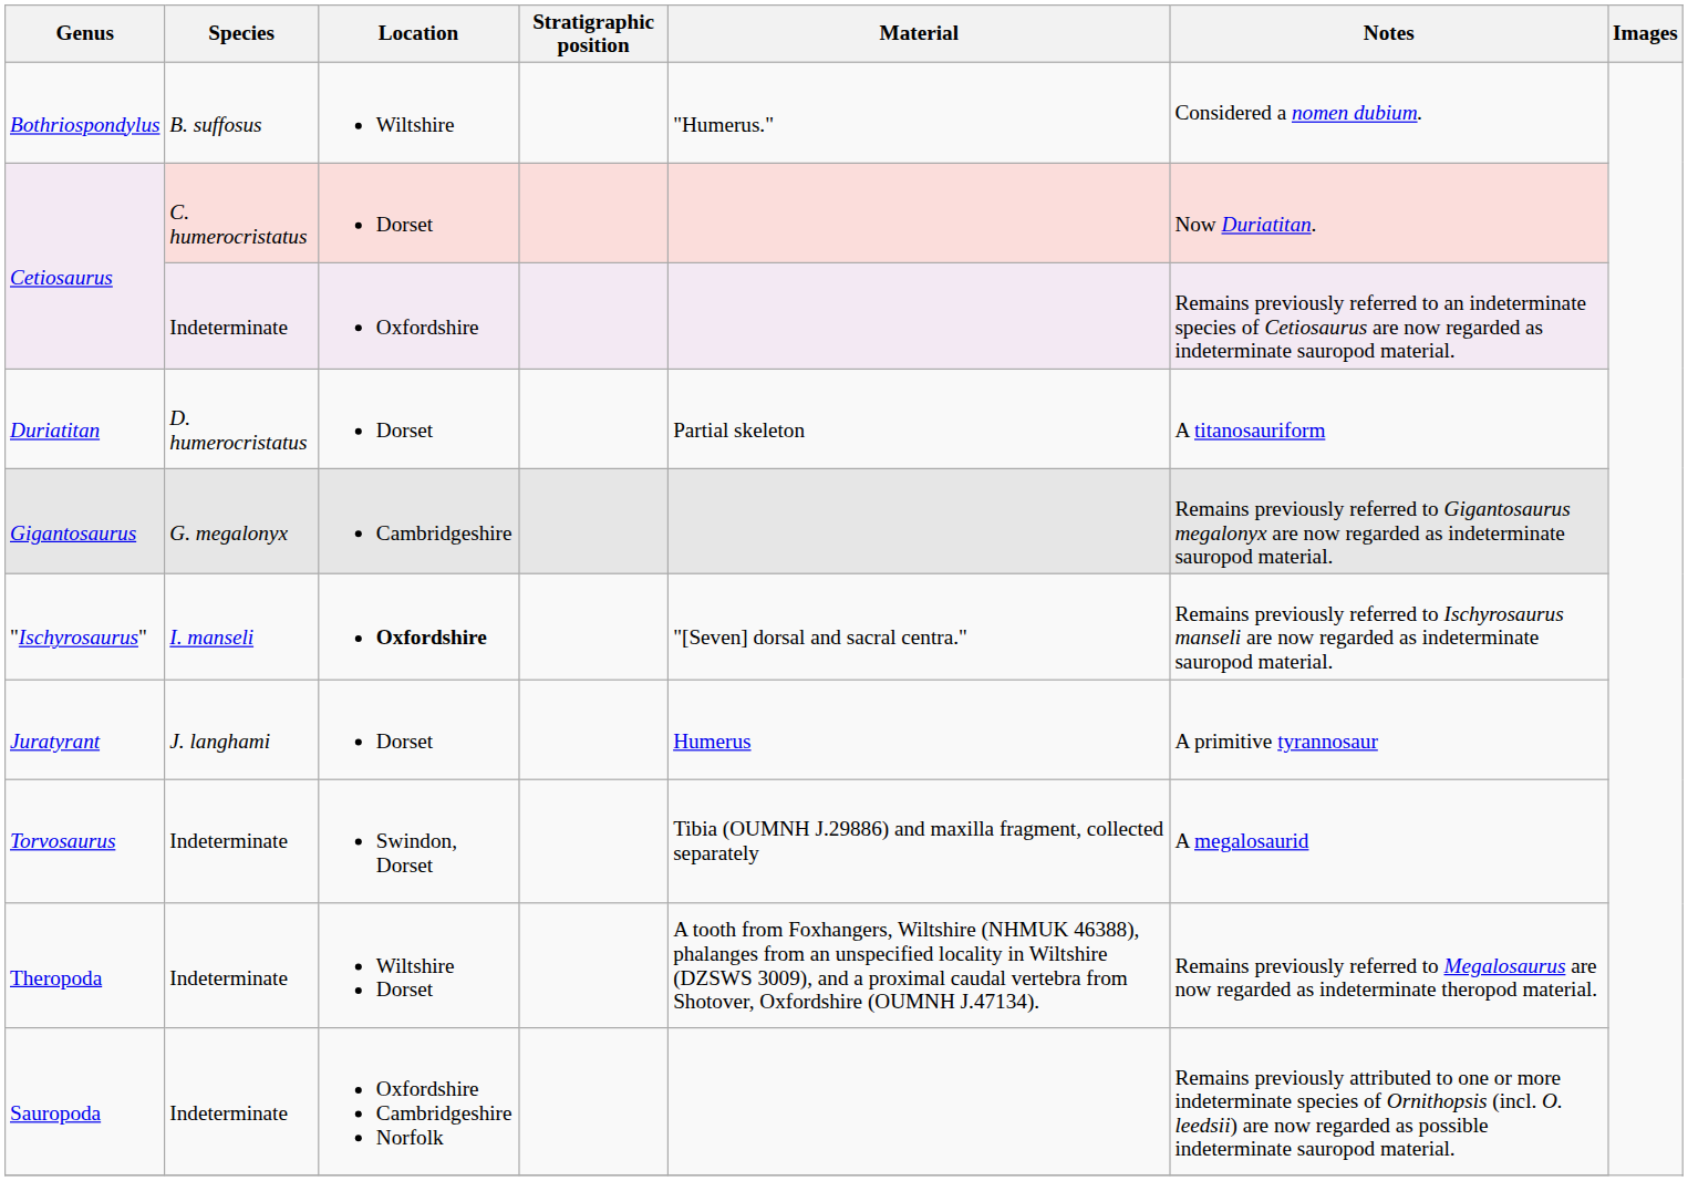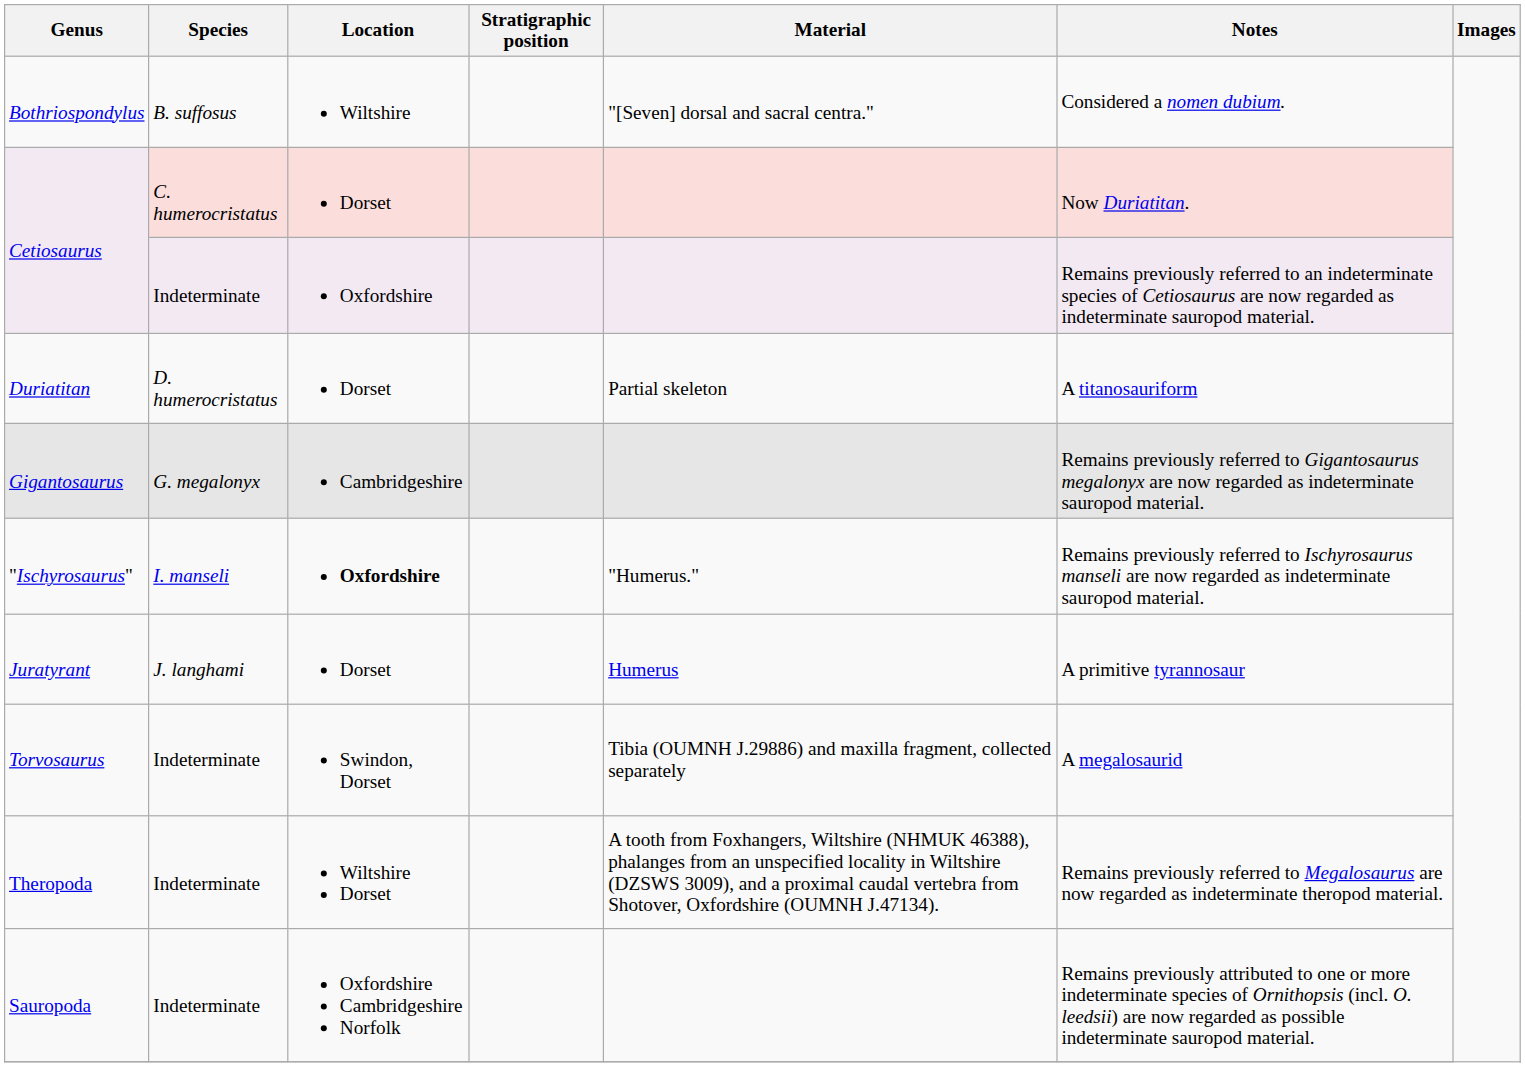 <table class="wikitable" align="center" width="100%">
 <tr>
 <th>Genus</th>
 <th>Species</th>
 <th>Location</th>
 <th>Stratigraphic position</th>
 <th>Material</th>
 <th>Notes</th>
 <th>Images</th>
 </tr>
 <tr>
 <td><br><em><a href='#'>Bothriospondylus</a></em></td>
 <td><br><em>B. suffosus</em></td>
 <td><br><ul><li>Wiltshire</li></ul></td>
 <td></td>
-<td><br>"Humerus."</td>
+<td><br>"[Seven] dorsal and sacral centra."</td>
 <td>Considered a <em><a href='#'>nomen dubium</a>.</em></td>
 <td rowspan="101"><br></td>
 </tr>
 <tr>
 <td rowspan="2" style="background:#f3e9f3;"><br><em><a href='#'>Cetiosaurus</a></em></td>
 <td style="background:#fbdddb;"><br><em>C. humerocristatus</em></td>
 <td style="background:#fbdddb;"><br><ul><li>Dorset</li></ul></td>
 <td style="background:#fbdddb;"></td>
 <td style="background:#fbdddb;"></td>
 <td style="background:#fbdddb;"><br>Now <em><a href='#'>Duriatitan</a></em>.</td>
 </tr>
 <tr>
 <td style="background:#f3e9f3;"><br>Indeterminate</td>
 <td style="background:#f3e9f3;"><br><ul><li>Oxfordshire</li></ul></td>
 <td style="background:#f3e9f3;"></td>
 <td style="background:#f3e9f3;"></td>
 <td style="background:#f3e9f3;"><br>Remains previously referred to an indeterminate species of <em>Cetiosaurus</em> are now regarded as indeterminate sauropod material.</td>
 </tr>
 <tr>
 <td><br><em><a href='#'>Duriatitan</a></em></td>
 <td><br><em>D. humerocristatus</em></td>
 <td><br><ul><li>Dorset</li></ul></td>
 <td></td>
 <td><br>Partial skeleton</td>
 <td><br>A <a href='#'>titanosauriform</a></td>
 </tr>
 <tr>
 <td style="background:#E6E6E6;"><br><em><a href='#'>Gigantosaurus</a></em></td>
 <td style="background:#E6E6E6;"><br><em>G. megalonyx</em></td>
 <td style="background:#E6E6E6;"><br><ul><li>Cambridgeshire</li></ul></td>
 <td style="background:#E6E6E6;"></td>
 <td style="background:#E6E6E6;"></td>
 <td style="background:#E6E6E6;"><br>Remains previously referred to <em>Gigantosaurus megalonyx</em> are now regarded as indeterminate sauropod material.</td>
 </tr>
 <tr>
 <td><br>"<em><a href='#'>Ischyrosaurus</a></em>"</td>
 <td><br><em><a href='#'>I. manseli</a></em></td>
 <td><strong><br><ul><li>Oxfordshire</li></ul></strong></td>
 <td></td>
-<td><br>"[Seven] dorsal and sacral centra."</td>
+<td><br>"Humerus."</td>
 <td><br>Remains previously referred to <em>Ischyrosaurus manseli</em> are now regarded as indeterminate sauropod material.</td>
 </tr>
 <tr>
 <td><br><em><a href='#'>Juratyrant</a></em></td>
 <td><br><em>J. langhami</em></td>
 <td><br><ul><li>Dorset</li></ul></td>
 <td></td>
 <td><br><a href='#'>Humerus</a></td>
 <td><br>A primitive <a href='#'>tyrannosaur</a></td>
 </tr>
 <tr>
 <td><em><a href='#'>Torvosaurus</a></em></td>
 <td>Indeterminate</td>
 <td><br><ul><li>Swindon, Dorset</li></ul></td>
 <td></td>
 <td>Tibia (OUMNH J.29886) and maxilla fragment, collected separately</td>
 <td>A <a href='#'>megalosaurid</a></td>
 </tr>
 <tr>
 <td rowspan="1"><br><a href='#'>Theropoda</a></td>
 <td><br>Indeterminate</td>
 <td><br><ul><li>Wiltshire</li><li>Dorset</li></ul></td>
 <td></td>
 <td>A tooth from Foxhangers, Wiltshire (NHMUK 46388), phalanges from an unspecified locality in Wiltshire (DZSWS 3009), and a proximal caudal vertebra from Shotover, Oxfordshire (OUMNH J.47134).</td>
 <td><br>Remains previously referred to <em><a href='#'>Megalosaurus</a></em> are now regarded as indeterminate theropod material.</td>
 </tr>
 <tr>
 <td rowspan="1"><br><a href='#'>Sauropoda</a></td>
 <td><br>Indeterminate</td>
 <td><br><ul><li>Oxfordshire</li><li>Cambridgeshire</li><li>Norfolk</li></ul></td>
 <td></td>
 <td></td>
 <td><br>Remains previously attributed to one or more indeterminate species of <em>Ornithopsis</em> (incl. <em>O. leedsii</em>) are now regarded as possible indeterminate sauropod material.</td>
 </tr>
 <tr>
 </tr>
 </table>
